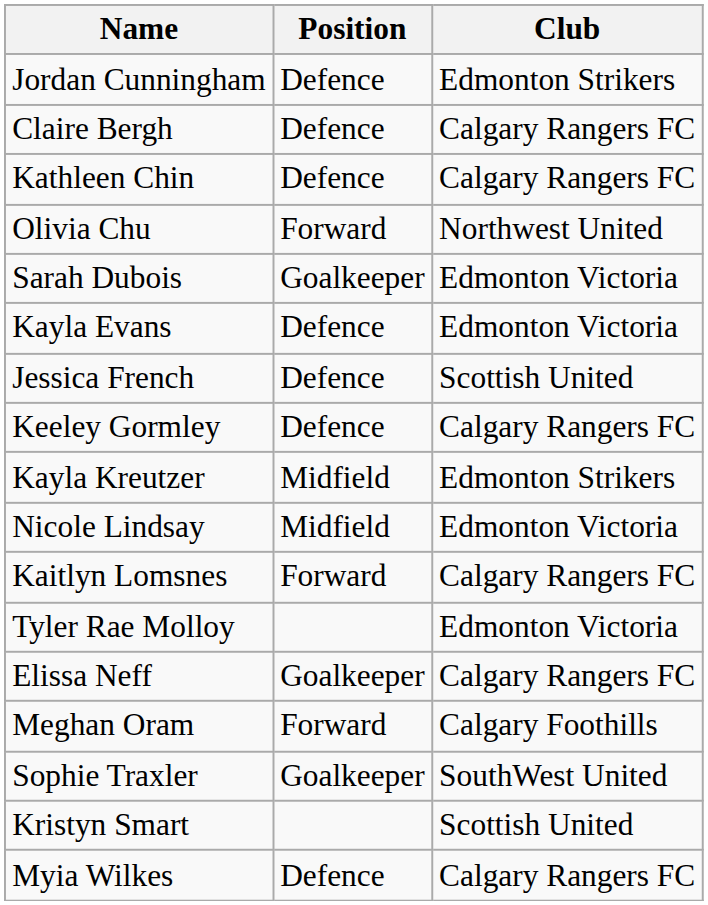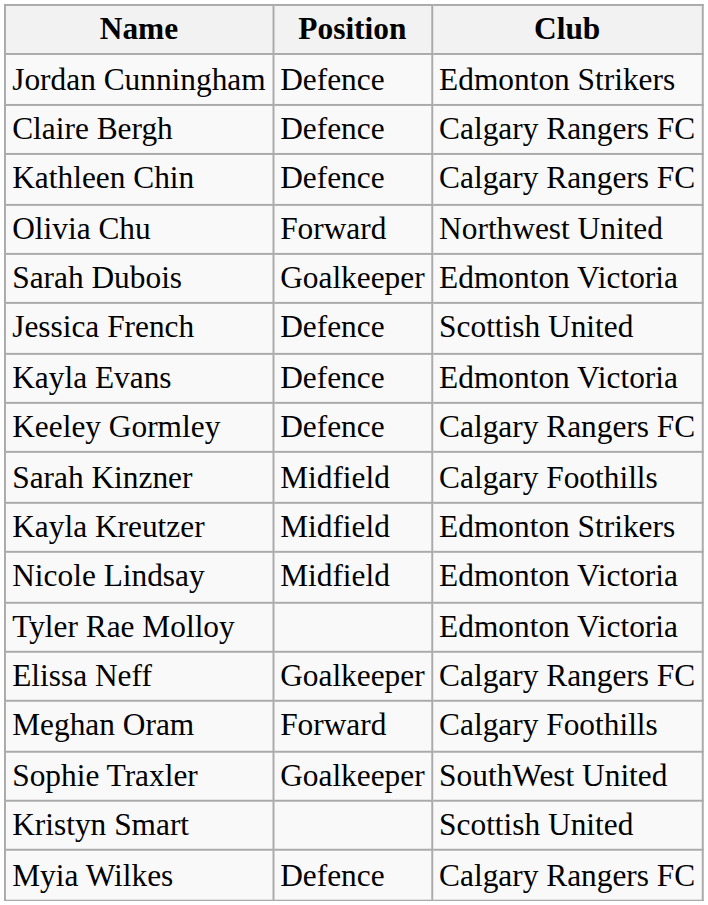 <table class="wikitable">
 <tr>
 <th>Name</th>
 <th>Position</th>
 <th>Club</th>
 </tr>
 <tr>
 <td>Jordan Cunningham</td>
 <td>Defence</td>
 <td>Edmonton Strikers</td>
 </tr>
 <tr>
 <td>Claire Bergh</td>
 <td>Defence</td>
 <td>Calgary Rangers FC</td>
 </tr>
 <tr>
 <td>Kathleen Chin</td>
 <td>Defence</td>
 <td>Calgary Rangers FC</td>
 </tr>
 <tr>
 <td>Olivia Chu</td>
 <td>Forward</td>
 <td>Northwest United</td>
 </tr>
 <tr>
 <td>Sarah Dubois</td>
 <td>Goalkeeper</td>
 <td>Edmonton Victoria</td>
 </tr>
 <tr>
+<td>Jessica French</td>
+<td>Defence</td>
+<td>Scottish United</td>
+</tr>
+<tr>
 <td>Kayla Evans</td>
 <td>Defence</td>
 <td>Edmonton Victoria</td>
 </tr>
 <tr>
-<td>Jessica French</td>
-<td>Defence</td>
-<td>Scottish United</td>
-</tr>
-<tr>
 <td>Keeley Gormley</td>
 <td>Defence</td>
 <td>Calgary Rangers FC</td>
+</tr>
+<tr>
+<td>Sarah Kinzner</td>
+<td>Midfield</td>
+<td>Calgary Foothills</td>
 </tr>
 <tr>
 <td>Kayla Kreutzer</td>
 <td>Midfield</td>
 <td>Edmonton Strikers</td>
 </tr>
 <tr>
 <td>Nicole Lindsay</td>
 <td>Midfield</td>
 <td>Edmonton Victoria</td>
-</tr>
-<tr>
-<td>Kaitlyn Lomsnes</td>
-<td>Forward</td>
-<td>Calgary Rangers FC</td>
 </tr>
 <tr>
 <td>Tyler Rae Molloy</td>
 <td></td>
 <td>Edmonton Victoria</td>
 </tr>
 <tr>
 <td>Elissa Neff</td>
 <td>Goalkeeper</td>
 <td>Calgary Rangers FC</td>
 </tr>
 <tr>
 <td>Meghan Oram</td>
 <td>Forward</td>
 <td>Calgary Foothills</td>
 </tr>
 <tr>
 <td>Sophie Traxler</td>
 <td>Goalkeeper</td>
 <td>SouthWest United</td>
 </tr>
 <tr>
 <td>Kristyn Smart</td>
 <td></td>
 <td>Scottish United</td>
 </tr>
 <tr>
 <td>Myia Wilkes</td>
 <td>Defence</td>
 <td>Calgary Rangers FC</td>
 </tr>
 </table>
